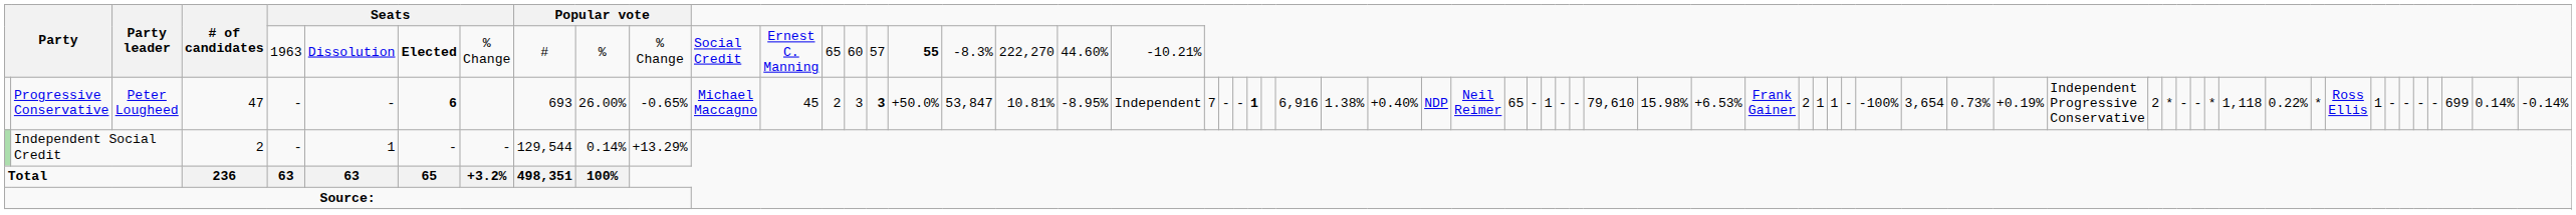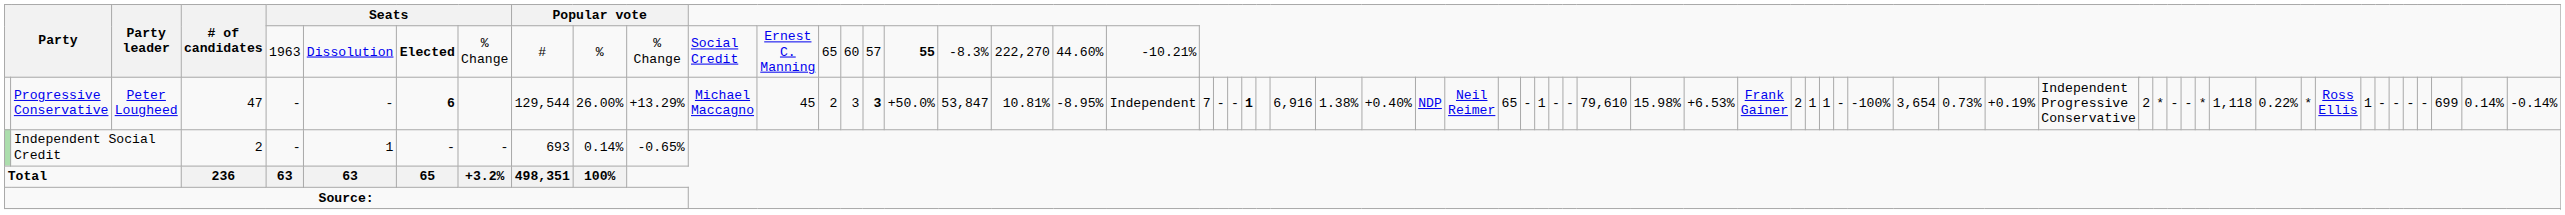 <table class="wikitable">
 <tr>
 <th rowspan=2 colspan=2>Party</th>
 <th rowspan=2>Party leader</th>
 <th rowspan=2># of<br>candidates</th>
 <th colspan=4>Seats</th>
 <th colspan=3>Popular vote</th>
 </tr>
 <tr>
 <td align="center">1963</td>
 <td align="center"><a href='#'><span>Dissolution</span></a></td>
 <td align="center"><strong>Elected</strong></td>
 <td align="center">% Change</td>
 <td align="center">#</td>
 <td align="center">%</td>
 <td align="center">% Change<br></td>
 <td><a href='#'>Social Credit</a></td>
 <td align="center"><a href='#'>Ernest C. Manning</a></td>
 <td align="right">65</td>
 <td align="right">60</td>
 <td align=right>57</td>
 <td align="right"><strong>55</strong></td>
 <td align="right">-8.3%</td>
 <td align="right">222,270</td>
 <td align="right">44.60%</td>
 <td align="right">-10.21%</td>
 </tr>
 <tr>
 <td></td>
 <td><a href='#'>Progressive Conservative</a></td>
 <td align="center"><a href='#'>Peter Lougheed</a></td>
 <td align="right">47</td>
 <td align="right">-</td>
 <td align="right">-</td>
 <td align="right"><strong>6</strong></td>
 <td align="right"> </td>
-<td align="right">693</td>
+<td align="right">129,544</td>
 <td align="right">26.00%</td>
-<td align="right">-0.65%</td>
+<td align="right">+13.29%<br></td>
 <td align="center"><a href='#'>Michael Maccagno</a></td>
 <td align="right">45</td>
 <td align="right">2</td>
 <td align="right">3</td>
 <td align="right"><strong>3</strong></td>
 <td align="right">+50.0%</td>
 <td align="right">53,847</td>
 <td align="right">10.81%</td>
 <td align="right">-8.95%<br></td>
 <td colspan=2>Independent</td>
 <td align="right">7</td>
 <td align="right">-</td>
 <td align="right">-</td>
 <td align="right"><strong>1</strong></td>
 <td align="right"> </td>
 <td align="right">6,916</td>
 <td align="right">1.38%</td>
 <td align="right">+0.40%<br></td>
 <td><a href='#'>NDP</a></td>
 <td align="center"><a href='#'>Neil Reimer</a></td>
 <td align="right">65</td>
 <td align="right">-</td>
 <td align="right">1</td>
 <td align="right">-</td>
 <td align="right">-</td>
 <td align="right">79,610</td>
 <td align="right">15.98%</td>
 <td align="right">+6.53%<br></td>
 <td align="center"><a href='#'>Frank Gainer</a></td>
 <td align="right">2</td>
 <td align="right">1</td>
 <td align="right">1</td>
 <td align="right">-</td>
 <td align="right">-100%</td>
 <td align="right">3,654</td>
 <td align="right">0.73%</td>
 <td align="right">+0.19%<br></td>
 <td colspan=2>Independent Progressive Conservative</td>
 <td align="right">2</td>
 <td align="right">*</td>
 <td align="right">-</td>
 <td align="right">-</td>
 <td align="right">*</td>
 <td align="right">1,118</td>
 <td align="right">0.22%</td>
 <td align="right">*<br></td>
 <td align="center"><a href='#'>Ross Ellis</a></td>
 <td align="right">1</td>
 <td align="right">-</td>
 <td align="right">-</td>
 <td align="right">-</td>
 <td align="right">-</td>
 <td align="right">699</td>
 <td align="right">0.14%</td>
 <td align="right">-0.14%</td>
 </tr>
 <tr>
 <td bgcolor="#ACDEAD"></td>
 <td colspan=2>Independent Social Credit</td>
 <td align="right">2</td>
 <td align="right">-</td>
 <td align="right">1</td>
 <td align="right">-</td>
 <td align="right">-</td>
-<td align="right">129,544</td>
+<td align="right">693</td>
 <td align="right">0.14%</td>
-<td align="right">+13.29%<br></td>
+<td align="right">-0.65%</td>
 </tr>
 <tr>
 <td colspan=3><strong>Total</strong></td>
 <th align="right">236</th>
 <th align="right">63</th>
 <th align="right">63</th>
 <th align="right">65</th>
 <th align="right">+3.2%</th>
 <th align="right">498,351</th>
 <th>100%</th>
 </tr>
 <tr>
 <td align="center" colspan=11><strong>Source:</strong> </td>
 </tr>
 <tr>
 </tr>
 </table>
